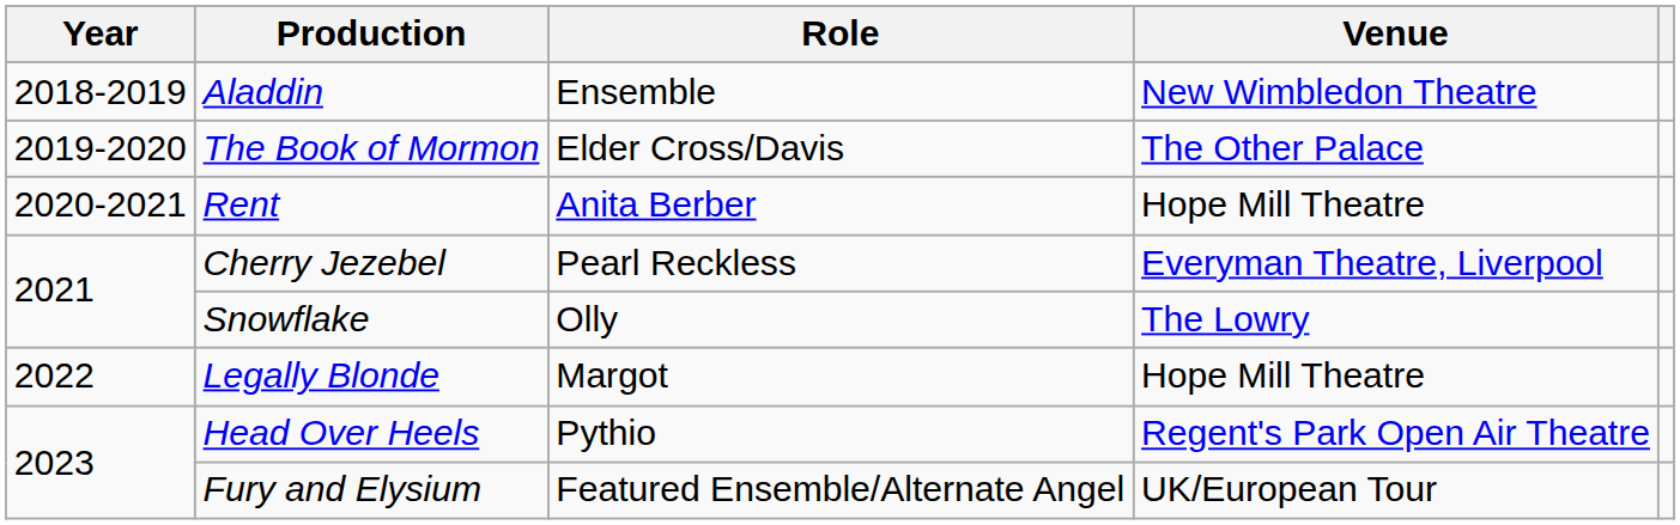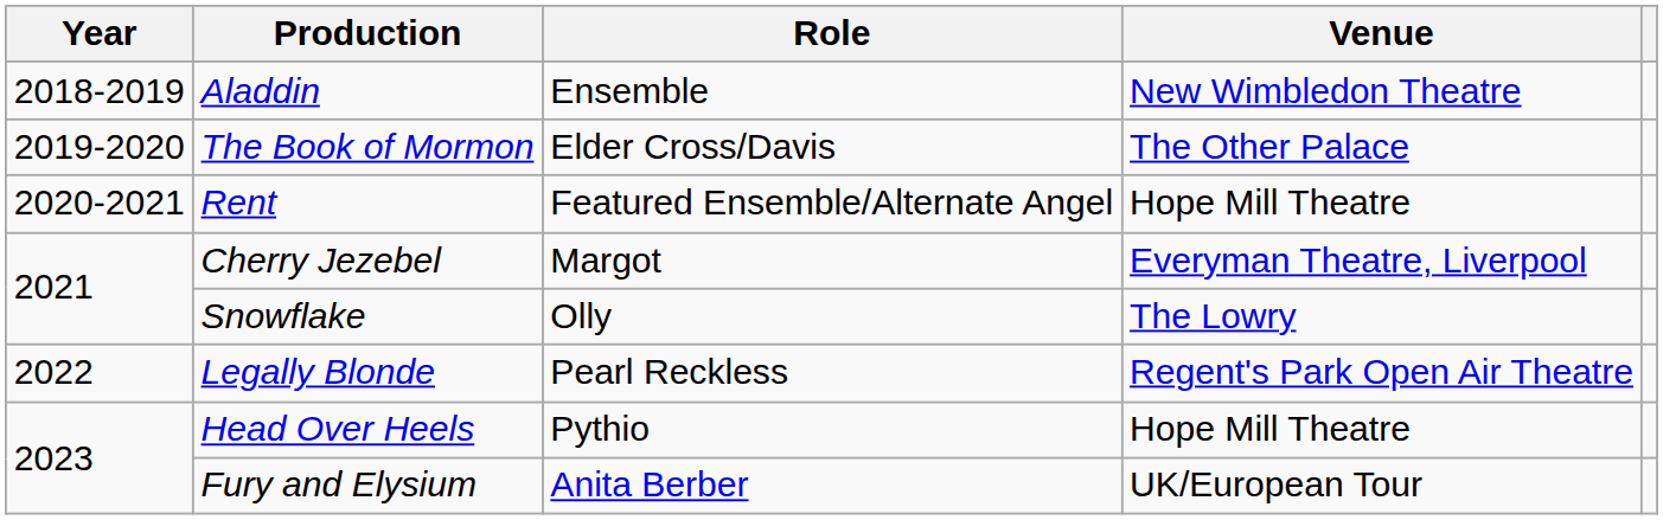 <table class="wikitable plainrowheaders sortable">
 <tr>
 <th scope="col">Year</th>
 <th scope="col">Production</th>
 <th scope="col">Role</th>
 <th scope="col">Venue</th>
 <th style="text-align: center;" class="unsortable"></th>
 </tr>
 <tr>
 <td>2018-2019</td>
 <td><em><a href='#'>Aladdin</a></em></td>
 <td>Ensemble</td>
 <td><a href='#'>New Wimbledon Theatre</a></td>
 <td></td>
 </tr>
 <tr>
 <td>2019-2020</td>
 <td><a href='#'><em>The Book of Mormon</em></a></td>
 <td>Elder Cross/Davis</td>
 <td><a href='#'>The Other Palace</a></td>
 <td></td>
 </tr>
 <tr>
 <td>2020-2021</td>
 <td><em><a href='#'>Rent</a></em></td>
-<td><a href='#'>Anita Berber</a></td>
+<td>Featured Ensemble/Alternate Angel</td>
 <td>Hope Mill Theatre</td>
 <td></td>
 </tr>
 <tr>
 <td rowspan="2">2021</td>
 <td><em>Cherry Jezebel</em></td>
-<td>Pearl Reckless</td>
+<td>Margot</td>
 <td><a href='#'>Everyman Theatre, Liverpool</a></td>
 <td></td>
 </tr>
 <tr>
 <td><em>Snowflake</em></td>
 <td>Olly</td>
 <td><a href='#'>The Lowry</a></td>
 <td></td>
 </tr>
 <tr>
 <td>2022</td>
 <td><em><a href='#'>Legally Blonde</a></em></td>
-<td>Margot</td>
-<td>Hope Mill Theatre</td>
+<td>Pearl Reckless</td>
+<td><a href='#'>Regent's Park Open Air Theatre</a></td>
 <td></td>
 </tr>
 <tr>
 <td rowspan="2">2023</td>
 <td><a href='#'><em>Head Over Heels</em></a></td>
 <td>Pythio</td>
-<td><a href='#'>Regent's Park Open Air Theatre</a></td>
+<td>Hope Mill Theatre</td>
 <td></td>
 </tr>
 <tr>
 <td><em>Fury and Elysium</em></td>
-<td>Featured Ensemble/Alternate Angel</td>
+<td><a href='#'>Anita Berber</a></td>
 <td>UK/European Tour</td>
 <td></td>
 </tr>
 </table>
